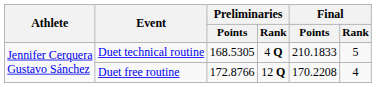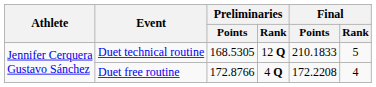 <table class="wikitable" style="text-align:center; font-size:90%;">
 <tr>
 <th rowspan="2">Athlete</th>
 <th rowspan="2">Event</th>
 <th colspan="2">Preliminaries</th>
 <th colspan="2">Final</th>
 </tr>
 <tr style="font-size:95%">
 <th>Points</th>
 <th>Rank</th>
 <th>Points</th>
 <th>Rank</th>
 </tr>
 <tr>
 <td align=left rowspan=2><a href='#'>Jennifer Cerquera</a><br> <a href='#'>Gustavo Sánchez</a></td>
 <td align=left><a href='#'>Duet technical routine</a></td>
 <td>168.5305</td>
-<td>4 <strong>Q</strong></td>
+<td>12 <strong>Q</strong></td>
 <td>210.1833</td>
 <td>5</td>
 </tr>
 <tr>
 <td align=left><a href='#'>Duet free routine</a></td>
 <td>172.8766</td>
-<td>12 <strong>Q</strong></td>
-<td>170.2208</td>
+<td>4 <strong>Q</strong></td>
+<td>172.2208</td>
 <td>4</td>
 </tr>
 </table>
